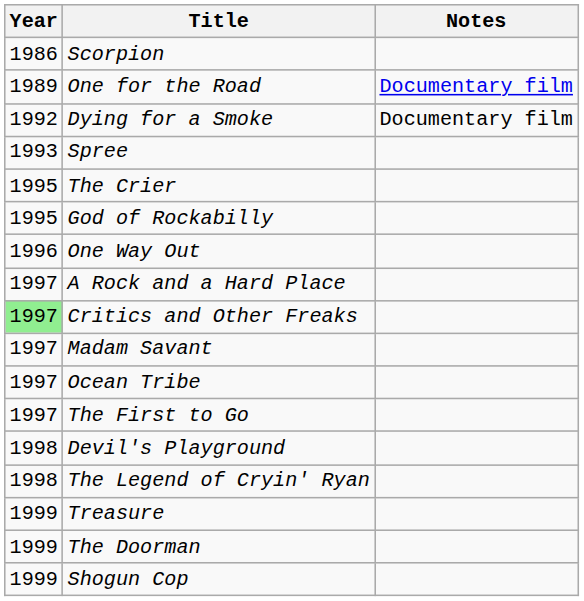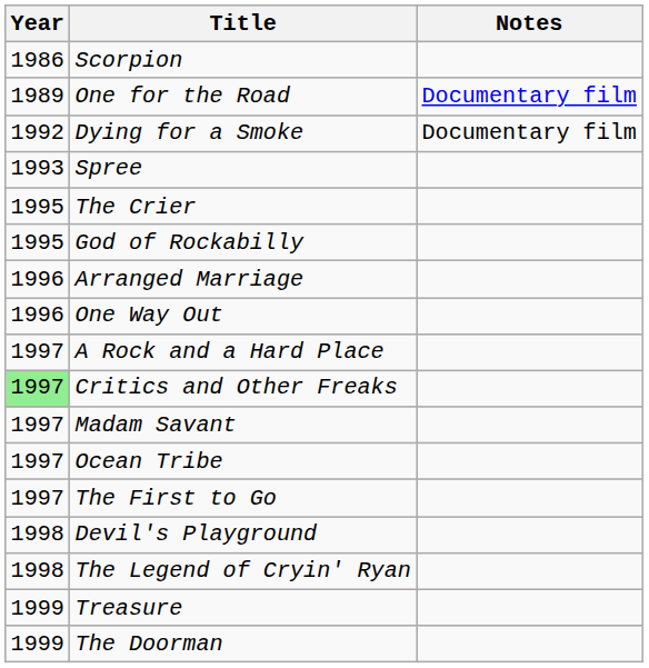 <table class="wikitable sortable">
 <tr>
 <th>Year</th>
 <th>Title</th>
 <th>Notes</th>
 </tr>
 <tr>
 <td>1986</td>
 <td><em>Scorpion</em></td>
 <td></td>
 </tr>
 <tr>
 <td>1989</td>
 <td><em>One for the Road</em></td>
 <td><a href='#'>Documentary film</a></td>
 </tr>
 <tr>
 <td>1992</td>
 <td><em>Dying for a Smoke</em></td>
 <td>Documentary film</td>
 </tr>
 <tr>
 <td>1993</td>
 <td><em>Spree</em></td>
 <td></td>
 </tr>
 <tr>
 <td>1995</td>
 <td><em>The Crier</em></td>
 <td></td>
 </tr>
 <tr>
 <td>1995</td>
 <td><em>God of Rockabilly</em></td>
+<td></td>
+</tr>
+<tr>
+<td>1996</td>
+<td><em>Arranged Marriage</em></td>
 <td></td>
 </tr>
 <tr>
 <td>1996</td>
 <td><em>One Way Out</em></td>
 <td></td>
 </tr>
 <tr>
 <td>1997</td>
 <td><em>A Rock and a Hard Place</em></td>
 <td></td>
 </tr>
 <tr>
 <td style="background: lightgreen;">1997</td>
 <td><em>Critics and Other Freaks</em></td>
 <td></td>
 </tr>
 <tr>
 <td>1997</td>
 <td><em>Madam Savant</em></td>
 <td></td>
 </tr>
 <tr>
 <td>1997</td>
 <td><em>Ocean Tribe</em></td>
 <td></td>
 </tr>
 <tr>
 <td>1997</td>
 <td><em>The First to Go</em></td>
 <td></td>
 </tr>
 <tr>
 <td>1998</td>
 <td><em>Devil's Playground</em></td>
 <td></td>
 </tr>
 <tr>
 <td>1998</td>
 <td><em>The Legend of Cryin' Ryan</em></td>
 <td></td>
 </tr>
 <tr>
 <td>1999</td>
 <td><em>Treasure</em></td>
 <td></td>
 </tr>
 <tr>
 <td>1999</td>
 <td><em>The Doorman</em></td>
 <td></td>
 </tr>
-<tr>
-<td>1999</td>
-<td><em>Shogun Cop</em></td>
-<td></td>
-</tr>
 </table>
